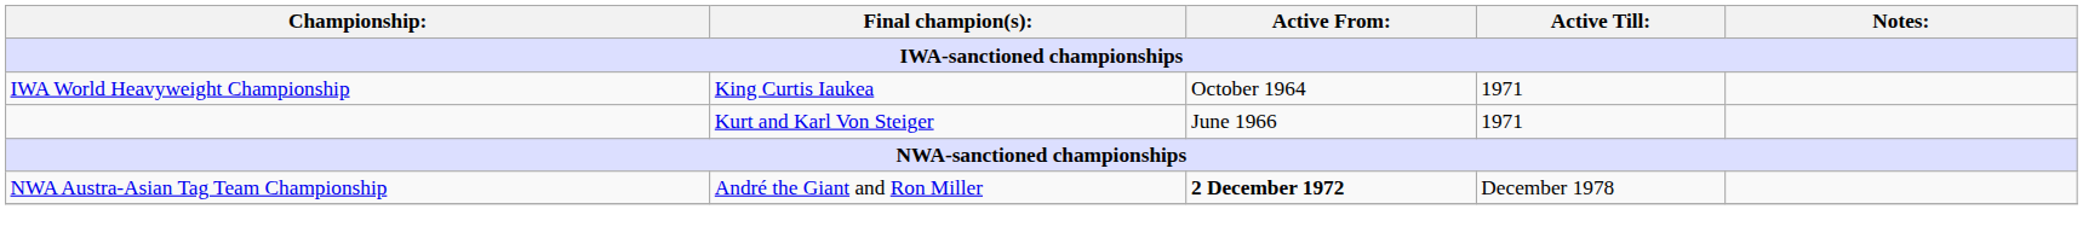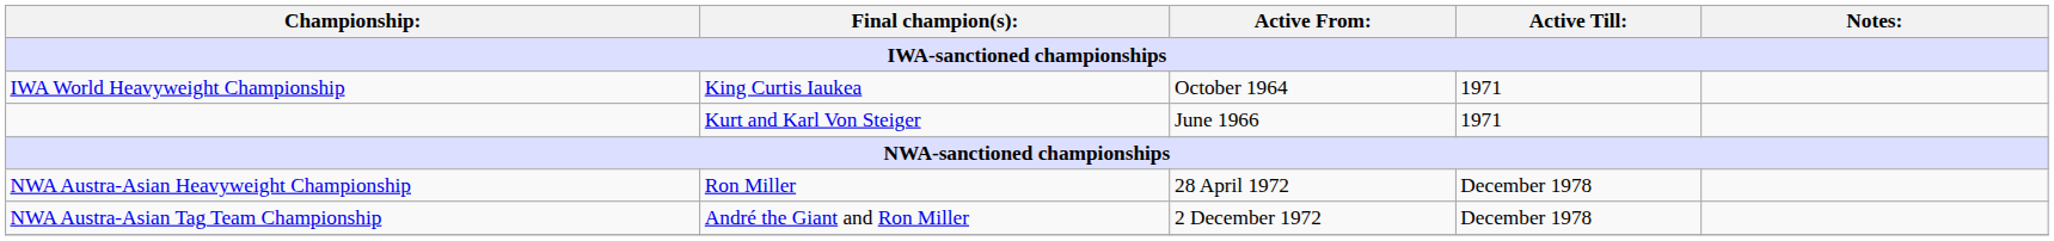 <table class="wikitable" width=100%>
 <tr>
 <th width=34%>Championship:</th>
 <th width=23%>Final champion(s):</th>
 <th width=14%>Active From:</th>
 <th width=12%>Active Till:</th>
 <th width=17%>Notes:</th>
 </tr>
 <tr>
 <td style="background: #dcdfff;" align=center colspan=5><strong>IWA-sanctioned championships</strong></td>
 </tr>
 <tr>
 <td><a href='#'>IWA World Heavyweight Championship</a></td>
 <td><a href='#'>King Curtis Iaukea</a></td>
 <td>October 1964</td>
 <td>1971</td>
 <td></td>
 </tr>
 <tr>
 <td></td>
 <td><a href='#'>Kurt and Karl Von Steiger</a></td>
 <td>June 1966</td>
 <td>1971</td>
 <td></td>
 </tr>
 <tr>
 <td style="background: #dcdfff;" align=center colspan=5><strong>NWA-sanctioned championships</strong></td>
 </tr>
 <tr>
+<td><a href='#'>NWA Austra-Asian Heavyweight Championship</a></td>
+<td><a href='#'>Ron Miller</a></td>
+<td>28 April 1972</td>
+<td>December 1978</td>
+<td></td>
+</tr>
+<tr>
 <td><a href='#'>NWA Austra-Asian Tag Team Championship</a></td>
 <td><a href='#'>André the Giant</a> and <a href='#'>Ron Miller</a></td>
-<td><strong>2 December 1972</strong></td>
+<td>2 December 1972</td>
 <td>December 1978</td>
 <td></td>
 </tr>
 <tr>
 </tr>
 </table>
